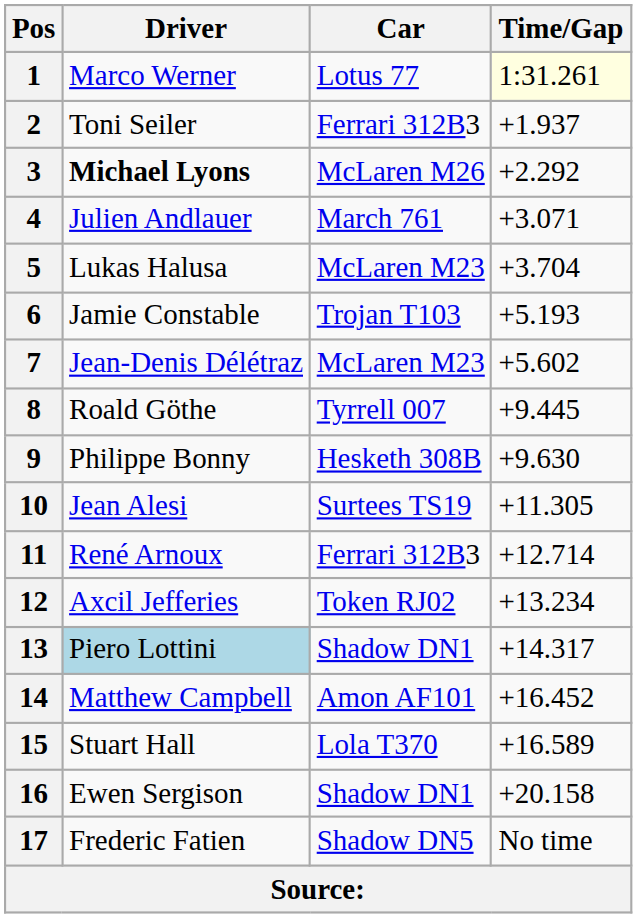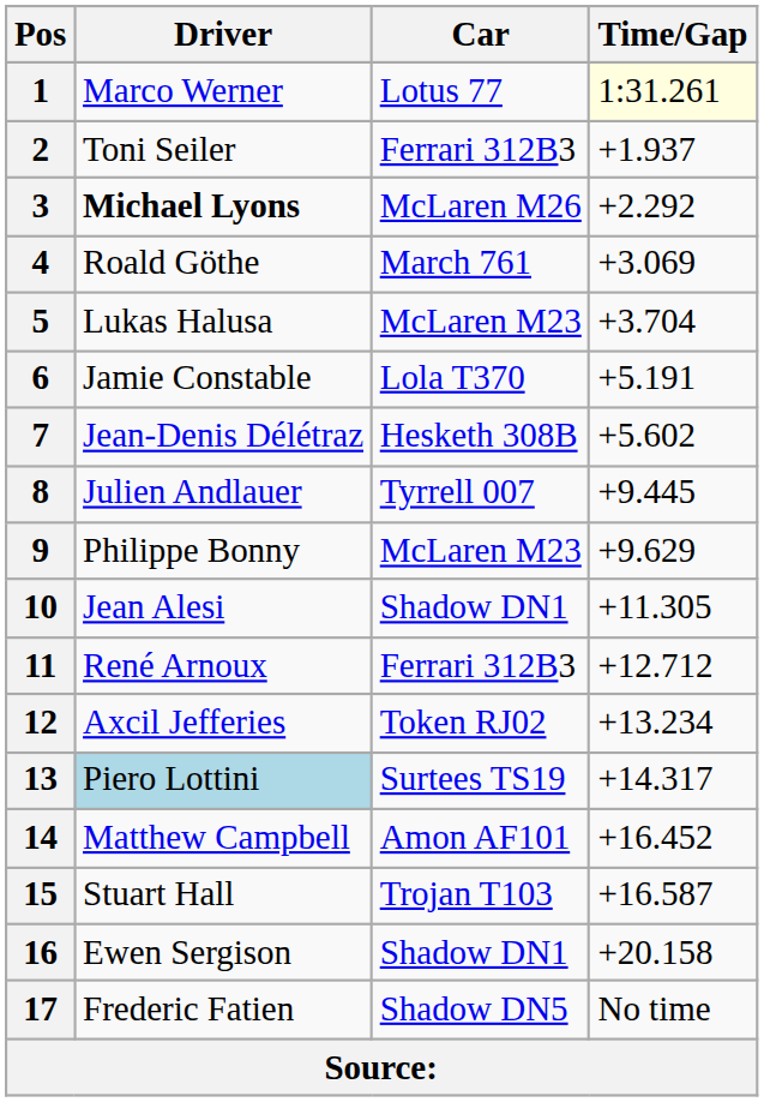 <table class="wikitable" style="font-size: 85%;">
 <tr>
 <th>Pos</th>
 <th>Driver</th>
 <th>Car</th>
 <th>Time/Gap</th>
 </tr>
 <tr>
 <th>1</th>
 <td> <a href='#'>Marco Werner</a></td>
 <td><a href='#'>Lotus 77</a></td>
 <td style="background: lightyellow;">1:31.261</td>
 </tr>
 <tr>
 <th>2</th>
 <td> Toni Seiler</td>
 <td><a href='#'>Ferrari 312B</a>3</td>
 <td>+1.937</td>
 </tr>
 <tr>
 <th>3</th>
 <td><strong> Michael Lyons</strong></td>
 <td><a href='#'>McLaren M26</a></td>
 <td>+2.292</td>
 </tr>
 <tr>
 <th>4</th>
-<td> <a href='#'>Julien Andlauer</a></td>
+<td> Roald Göthe</td>
 <td><a href='#'>March 761</a></td>
-<td>+3.071</td>
+<td>+3.069</td>
 </tr>
 <tr>
 <th>5</th>
 <td> Lukas Halusa</td>
 <td><a href='#'>McLaren M23</a></td>
 <td>+3.704</td>
 </tr>
 <tr>
 <th>6</th>
 <td> Jamie Constable</td>
-<td><a href='#'>Trojan T103</a></td>
-<td>+5.193</td>
+<td><a href='#'>Lola T370</a></td>
+<td>+5.191</td>
 </tr>
 <tr>
 <th>7</th>
 <td> <a href='#'>Jean-Denis Délétraz</a></td>
-<td><a href='#'>McLaren M23</a></td>
+<td><a href='#'>Hesketh 308B</a></td>
 <td>+5.602</td>
 </tr>
 <tr>
 <th>8</th>
-<td> Roald Göthe</td>
+<td> <a href='#'>Julien Andlauer</a></td>
 <td><a href='#'>Tyrrell 007</a></td>
 <td>+9.445</td>
 </tr>
 <tr>
 <th>9</th>
 <td> Philippe Bonny</td>
-<td><a href='#'>Hesketh 308B</a></td>
-<td>+9.630</td>
+<td><a href='#'>McLaren M23</a></td>
+<td>+9.629</td>
 </tr>
 <tr>
 <th>10</th>
 <td> <a href='#'>Jean Alesi</a></td>
-<td><a href='#'>Surtees TS19</a></td>
+<td><a href='#'>Shadow DN1</a></td>
 <td>+11.305</td>
 </tr>
 <tr>
 <th>11</th>
 <td> <a href='#'>René Arnoux</a></td>
 <td><a href='#'>Ferrari 312B</a>3</td>
-<td>+12.714</td>
+<td>+12.712</td>
 </tr>
 <tr>
 <th>12</th>
 <td> <a href='#'>Axcil Jefferies</a></td>
 <td><a href='#'>Token RJ02</a></td>
 <td>+13.234</td>
 </tr>
 <tr>
 <th>13</th>
 <td style="background: lightblue;"> Piero Lottini</td>
-<td><a href='#'>Shadow DN1</a></td>
+<td><a href='#'>Surtees TS19</a></td>
 <td>+14.317</td>
 </tr>
 <tr>
 <th>14</th>
 <td> <a href='#'>Matthew Campbell</a></td>
 <td><a href='#'>Amon AF101</a></td>
 <td>+16.452</td>
 </tr>
 <tr>
 <th>15</th>
 <td> Stuart Hall</td>
-<td><a href='#'>Lola T370</a></td>
-<td>+16.589</td>
+<td><a href='#'>Trojan T103</a></td>
+<td>+16.587</td>
 </tr>
 <tr>
 <th>16</th>
 <td> Ewen Sergison</td>
 <td><a href='#'>Shadow DN1</a></td>
 <td>+20.158</td>
 </tr>
 <tr>
 <th>17</th>
 <td> Frederic Fatien</td>
 <td><a href='#'>Shadow DN5</a></td>
 <td>No time</td>
 </tr>
 <tr>
 <th colspan=4>Source:</th>
 </tr>
 </table>
